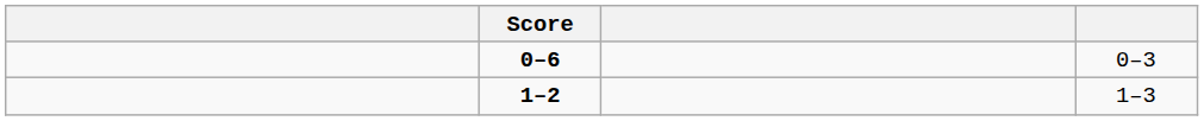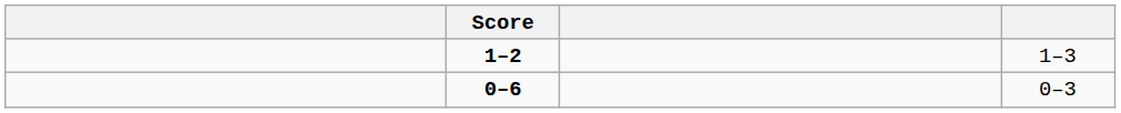 <table class="wikitable" style="text-align: center; ">
 <tr>
 <th align="right" width="270"></th>
 <th width="65">Score</th>
 <th align="left" width="270"></th>
 <th width="65"></th>
 </tr>
 <tr>
 <td align="left"></td>
+<td><strong>1–2</strong></td>
+<td align="left"><strong></strong></td>
+<td>1–3 <strong></strong></td>
+</tr>
+<tr>
+<td align="left"></td>
 <td><strong>0–6</strong></td>
 <td align="left"><strong></strong></td>
 <td>0–3 <strong></strong></td>
 </tr>
-<tr>
-<td align="left"></td>
-<td><strong>1–2</strong></td>
-<td align="left"><strong></strong></td>
-<td>1–3 <strong></strong></td>
-</tr>
 </table>
